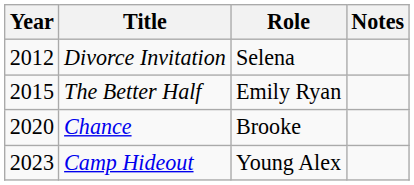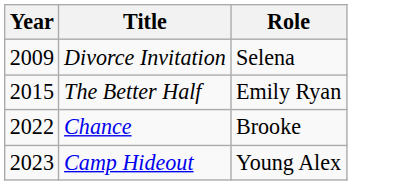 <table class="wikitable sortable">
 <tr>
 <th>Year</th>
 <th>Title</th>
 <th>Role</th>
-<th>Notes</th>
 </tr>
 <tr>
-<td>2012</td>
+<td>2009</td>
 <td><em>Divorce Invitation</em></td>
 <td>Selena</td>
-<td></td>
 </tr>
 <tr>
 <td>2015</td>
 <td><em>The Better Half</em></td>
 <td>Emily Ryan</td>
-<td></td>
 </tr>
 <tr>
-<td>2020</td>
+<td>2022</td>
 <td><em><a href='#'>Chance</a></em></td>
 <td>Brooke</td>
-<td></td>
 </tr>
 <tr>
 <td>2023</td>
 <td><em><a href='#'>Camp Hideout</a></em></td>
 <td>Young Alex</td>
-<td></td>
 </tr>
 </table>
